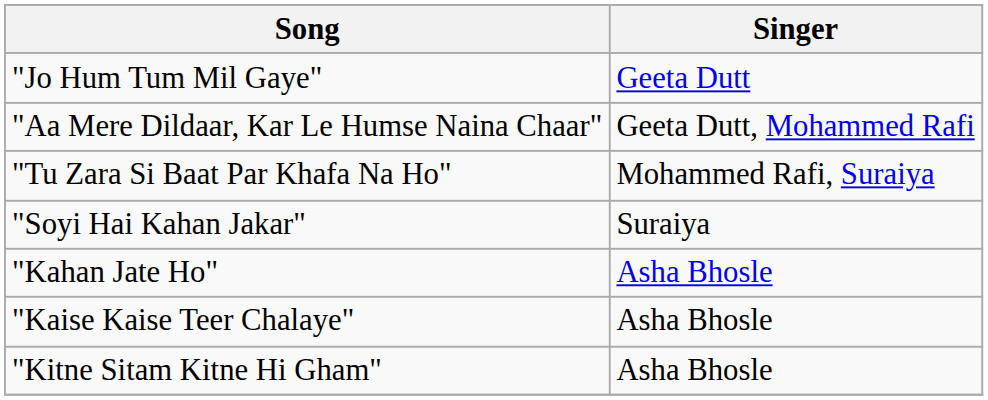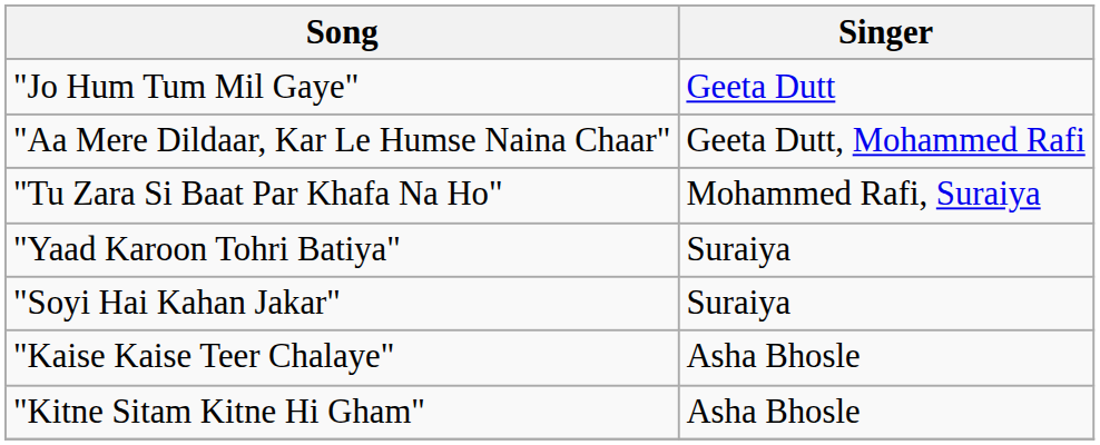 <table class="wikitable">
 <tr>
 <th>Song</th>
 <th>Singer</th>
 </tr>
 <tr>
 <td>"Jo Hum Tum Mil Gaye"</td>
 <td><a href='#'>Geeta Dutt</a></td>
 </tr>
 <tr>
 <td>"Aa Mere Dildaar, Kar Le Humse Naina Chaar"</td>
 <td>Geeta Dutt, <a href='#'>Mohammed Rafi</a></td>
 </tr>
 <tr>
 <td>"Tu Zara Si Baat Par Khafa Na Ho"</td>
 <td>Mohammed Rafi, <a href='#'>Suraiya</a></td>
 </tr>
 <tr>
-<td>"Soyi Hai Kahan Jakar"</td>
+<td>"Yaad Karoon Tohri Batiya"</td>
 <td>Suraiya</td>
 </tr>
 <tr>
-<td>"Kahan Jate Ho"</td>
-<td><a href='#'>Asha Bhosle</a></td>
+<td>"Soyi Hai Kahan Jakar"</td>
+<td>Suraiya</td>
 </tr>
 <tr>
 <td>"Kaise Kaise Teer Chalaye"</td>
 <td>Asha Bhosle</td>
 </tr>
 <tr>
 <td>"Kitne Sitam Kitne Hi Gham"</td>
 <td>Asha Bhosle</td>
 </tr>
 <tr>
 </tr>
 </table>
